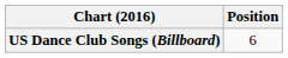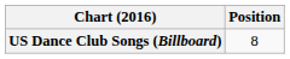 <table class="wikitable plainrowheaders" style="text-align:center">
 <tr>
 <th scope="col">Chart (2016)</th>
 <th scope="col">Position</th>
 </tr>
 <tr>
 <th scope="row">US Dance Club Songs (<em>Billboard</em>)</th>
-<td>6</td>
+<td>8</td>
 </tr>
 </table>
